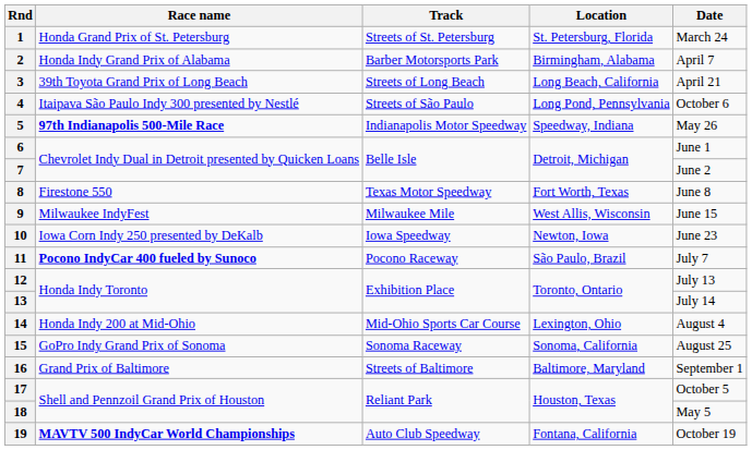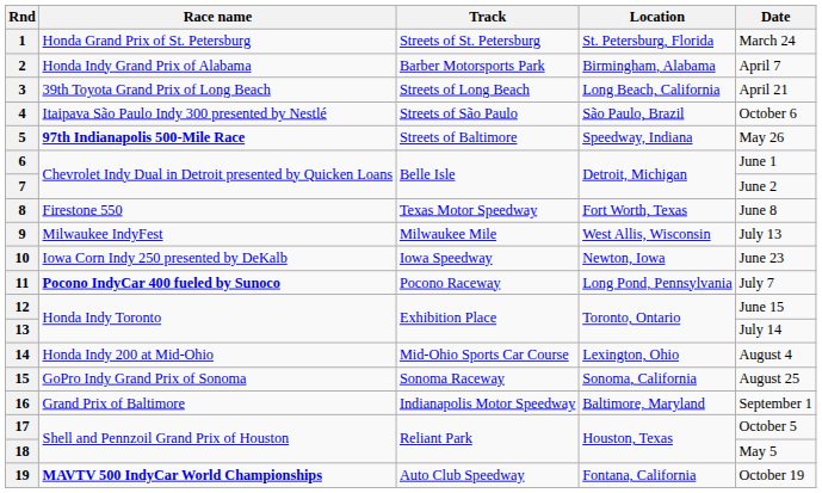 <table class="wikitable" style="font-size: 85%">
 <tr>
 <th>Rnd</th>
 <th>Race name</th>
 <th>Track</th>
 <th>Location</th>
 <th>Date</th>
 </tr>
 <tr>
 <th>1</th>
 <td><a href='#'>Honda Grand Prix of St. Petersburg</a></td>
 <td> <a href='#'>Streets of St. Petersburg</a></td>
 <td><a href='#'>St. Petersburg, Florida</a></td>
 <td>March 24</td>
 </tr>
 <tr>
 <th>2</th>
 <td><a href='#'>Honda Indy Grand Prix of Alabama</a></td>
 <td> <a href='#'>Barber Motorsports Park</a></td>
 <td><a href='#'>Birmingham, Alabama</a></td>
 <td>April 7</td>
 </tr>
 <tr>
 <th>3</th>
 <td><a href='#'>39th Toyota Grand Prix of Long Beach</a></td>
 <td> <a href='#'>Streets of Long Beach</a></td>
 <td><a href='#'>Long Beach, California</a></td>
 <td>April 21</td>
 </tr>
 <tr>
 <th>4</th>
 <td><a href='#'>Itaipava São Paulo Indy 300 presented by Nestlé</a></td>
 <td> <a href='#'>Streets of São Paulo</a></td>
-<td><a href='#'>Long Pond, Pennsylvania</a></td>
+<td><a href='#'>São Paulo, Brazil</a></td>
 <td>October 6</td>
 </tr>
 <tr>
 <th>5</th>
 <td><strong><a href='#'>97th Indianapolis 500-Mile Race</a></strong></td>
-<td> <a href='#'>Indianapolis Motor Speedway</a></td>
+<td> <a href='#'>Streets of Baltimore</a></td>
 <td><a href='#'>Speedway, Indiana</a></td>
 <td>May 26</td>
 </tr>
 <tr>
 <th>6</th>
 <td rowspan="2"><a href='#'>Chevrolet Indy Dual in Detroit presented by Quicken Loans</a></td>
 <td rowspan="2"> <a href='#'>Belle Isle</a></td>
 <td rowspan="2"><a href='#'>Detroit, Michigan</a></td>
 <td>June 1</td>
 </tr>
 <tr>
 <th>7</th>
 <td>June 2</td>
 </tr>
 <tr>
 <th>8</th>
 <td><a href='#'>Firestone 550</a></td>
 <td> <a href='#'>Texas Motor Speedway</a></td>
 <td><a href='#'>Fort Worth, Texas</a></td>
 <td>June 8</td>
 </tr>
 <tr>
 <th>9</th>
 <td><a href='#'>Milwaukee IndyFest</a></td>
 <td> <a href='#'>Milwaukee Mile</a></td>
 <td><a href='#'>West Allis, Wisconsin</a></td>
-<td>June 15</td>
+<td>July 13</td>
 </tr>
 <tr>
 <th>10</th>
 <td><a href='#'>Iowa Corn Indy 250 presented by DeKalb</a></td>
 <td> <a href='#'>Iowa Speedway</a></td>
 <td><a href='#'>Newton, Iowa</a></td>
 <td>June 23</td>
 </tr>
 <tr>
 <th>11</th>
 <td><strong><a href='#'>Pocono IndyCar 400 fueled by Sunoco</a></strong></td>
 <td> <a href='#'>Pocono Raceway</a></td>
-<td><a href='#'>São Paulo, Brazil</a></td>
+<td><a href='#'>Long Pond, Pennsylvania</a></td>
 <td>July 7</td>
 </tr>
 <tr>
 <th>12</th>
 <td rowspan="2"><a href='#'>Honda Indy Toronto</a></td>
 <td rowspan="2"> <a href='#'>Exhibition Place</a></td>
 <td rowspan="2"><a href='#'>Toronto, Ontario</a></td>
-<td>July 13</td>
+<td>June 15</td>
 </tr>
 <tr>
 <th>13</th>
 <td>July 14</td>
 </tr>
 <tr>
 <th>14</th>
 <td><a href='#'>Honda Indy 200 at Mid-Ohio</a></td>
 <td> <a href='#'>Mid-Ohio Sports Car Course</a></td>
 <td><a href='#'>Lexington, Ohio</a></td>
 <td>August 4</td>
 </tr>
 <tr>
 <th>15</th>
 <td><a href='#'>GoPro Indy Grand Prix of Sonoma</a></td>
 <td> <a href='#'>Sonoma Raceway</a></td>
 <td><a href='#'>Sonoma, California</a></td>
 <td>August 25</td>
 </tr>
 <tr>
 <th>16</th>
 <td><a href='#'>Grand Prix of Baltimore</a></td>
-<td> <a href='#'>Streets of Baltimore</a></td>
+<td> <a href='#'>Indianapolis Motor Speedway</a></td>
 <td><a href='#'>Baltimore, Maryland</a></td>
 <td>September 1</td>
 </tr>
 <tr>
 <th>17</th>
 <td rowspan="2"><a href='#'>Shell and Pennzoil Grand Prix of Houston</a></td>
 <td rowspan="2"> <a href='#'>Reliant Park</a></td>
 <td rowspan="2"><a href='#'>Houston, Texas</a></td>
 <td>October 5</td>
 </tr>
 <tr>
 <th>18</th>
 <td>May 5</td>
 </tr>
 <tr>
 <th>19</th>
 <td><strong><a href='#'>MAVTV 500 IndyCar World Championships</a></strong></td>
 <td> <a href='#'>Auto Club Speedway</a></td>
 <td><a href='#'>Fontana, California</a></td>
 <td>October 19</td>
 </tr>
 </table>
